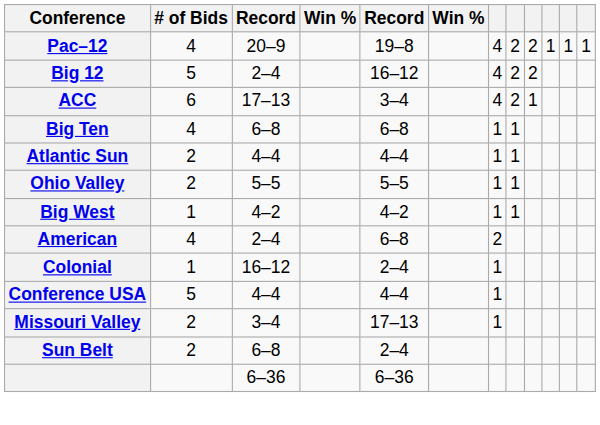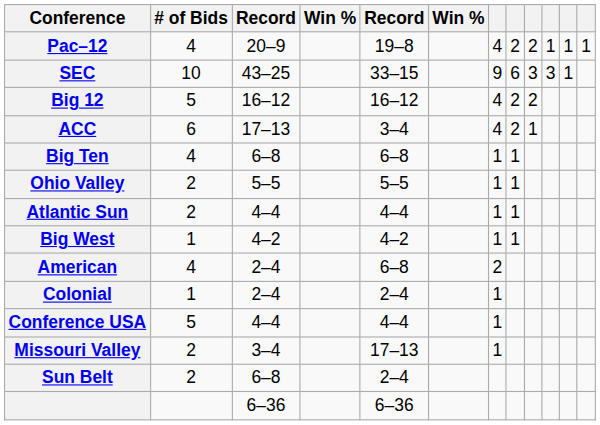 <table class="wikitable sortable plainrowheaders" style="text-align:center">
 <tr>
 <th scope="col">Conference</th>
 <th scope="col"># of Bids</th>
 <th scope="col">Record</th>
 <th scope="col">Win %</th>
 <th scope="col"> Record</th>
 <th scope="col"> Win %</th>
 <th scope="col"></th>
 <th scope="col"></th>
 <th scope="col"></th>
 <th scope="col"></th>
 <th scope="col"></th>
 <th scope="col"></th>
 </tr>
 <tr>
 <th scope="row"><a href='#'>Pac–12</a></th>
 <td>4</td>
 <td>20–9</td>
 <td></td>
 <td>19–8</td>
 <td></td>
 <td>4</td>
 <td>2</td>
 <td>2</td>
 <td>1</td>
 <td>1</td>
 <td>1</td>
 </tr>
 <tr>
+<th scope="row"><a href='#'>SEC</a></th>
+<td>10</td>
+<td>43–25</td>
+<td></td>
+<td>33–15</td>
+<td></td>
+<td>9</td>
+<td>6</td>
+<td>3</td>
+<td>3</td>
+<td>1</td>
+<td></td>
+</tr>
+<tr>
 <th scope="row"><a href='#'>Big 12</a></th>
 <td>5</td>
-<td>2–4</td>
+<td>16–12</td>
 <td></td>
 <td>16–12</td>
 <td></td>
 <td>4</td>
 <td>2</td>
 <td>2</td>
 <td></td>
 <td></td>
 <td></td>
 </tr>
 <tr>
 <th scope="row"><a href='#'>ACC</a></th>
 <td>6</td>
 <td>17–13</td>
 <td></td>
 <td>3–4</td>
 <td></td>
 <td>4</td>
 <td>2</td>
 <td>1</td>
 <td></td>
 <td></td>
 <td></td>
 </tr>
 <tr>
 <th scope="row"><a href='#'>Big Ten</a></th>
 <td>4</td>
 <td>6–8</td>
 <td></td>
 <td>6–8</td>
 <td></td>
 <td>1</td>
 <td>1</td>
 <td></td>
 <td></td>
 <td></td>
 <td></td>
 </tr>
 <tr>
-<th scope="row"><a href='#'>Atlantic Sun</a></th>
+<th scope="row"><a href='#'>Ohio Valley</a></th>
 <td>2</td>
-<td>4–4</td>
+<td>5–5</td>
 <td></td>
-<td>4–4</td>
+<td>5–5</td>
 <td></td>
 <td>1</td>
 <td>1</td>
 <td></td>
 <td></td>
 <td></td>
 <td></td>
 </tr>
 <tr>
-<th scope="row"><a href='#'>Ohio Valley</a></th>
+<th scope="row"><a href='#'>Atlantic Sun</a></th>
 <td>2</td>
-<td>5–5</td>
+<td>4–4</td>
 <td></td>
-<td>5–5</td>
+<td>4–4</td>
 <td></td>
 <td>1</td>
 <td>1</td>
 <td></td>
 <td></td>
 <td></td>
 <td></td>
 </tr>
 <tr>
 <th scope="row"><a href='#'>Big West</a></th>
 <td>1</td>
 <td>4–2</td>
 <td></td>
 <td>4–2</td>
 <td></td>
 <td>1</td>
 <td>1</td>
 <td></td>
 <td></td>
 <td></td>
 <td></td>
 </tr>
 <tr>
 <th scope="row"><a href='#'>American</a></th>
 <td>4</td>
 <td>2–4</td>
 <td></td>
 <td>6–8</td>
 <td></td>
 <td>2</td>
 <td></td>
 <td></td>
 <td></td>
 <td></td>
 <td></td>
 </tr>
 <tr>
 <th scope="row"><a href='#'>Colonial</a></th>
 <td>1</td>
-<td>16–12</td>
+<td>2–4</td>
 <td></td>
 <td>2–4</td>
 <td></td>
 <td>1</td>
 <td></td>
 <td></td>
 <td></td>
 <td></td>
 <td></td>
 </tr>
 <tr>
 <th scope="row"><a href='#'>Conference USA</a></th>
 <td>5</td>
 <td>4–4</td>
 <td></td>
 <td>4–4</td>
 <td></td>
 <td>1</td>
 <td></td>
 <td></td>
 <td></td>
 <td></td>
 <td></td>
 </tr>
 <tr>
 <th scope="row"><a href='#'>Missouri Valley</a></th>
 <td>2</td>
 <td>3–4</td>
 <td></td>
 <td>17–13</td>
 <td></td>
 <td>1</td>
 <td></td>
 <td></td>
 <td></td>
 <td></td>
 <td></td>
 </tr>
 <tr>
 <th scope="row"><a href='#'>Sun Belt</a></th>
 <td>2</td>
 <td>6–8</td>
 <td></td>
 <td>2–4</td>
 <td></td>
 <td></td>
 <td></td>
 <td></td>
 <td></td>
 <td></td>
 <td></td>
 </tr>
 <tr>
 <th scope="row"></th>
 <td></td>
 <td>6–36</td>
 <td></td>
 <td>6–36</td>
 <td></td>
 <td></td>
 <td></td>
 <td></td>
 <td></td>
 <td></td>
 <td></td>
 </tr>
 </table>
